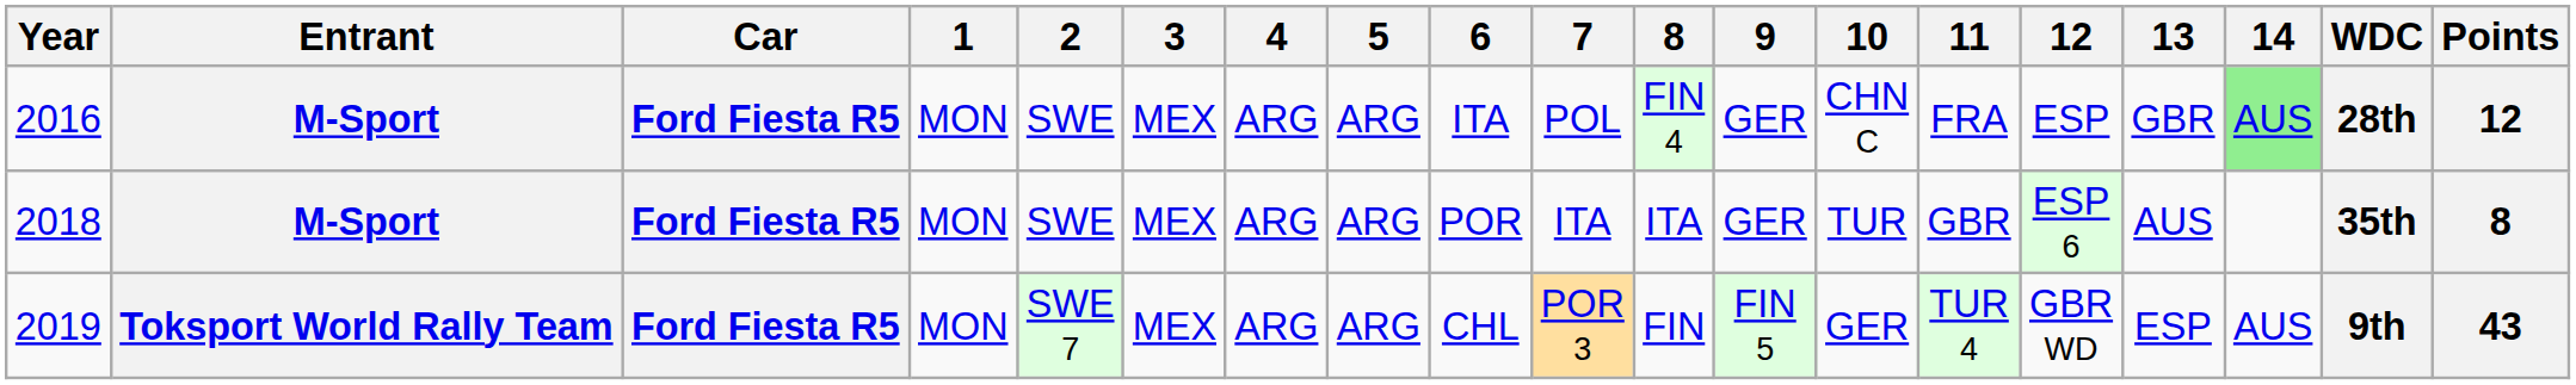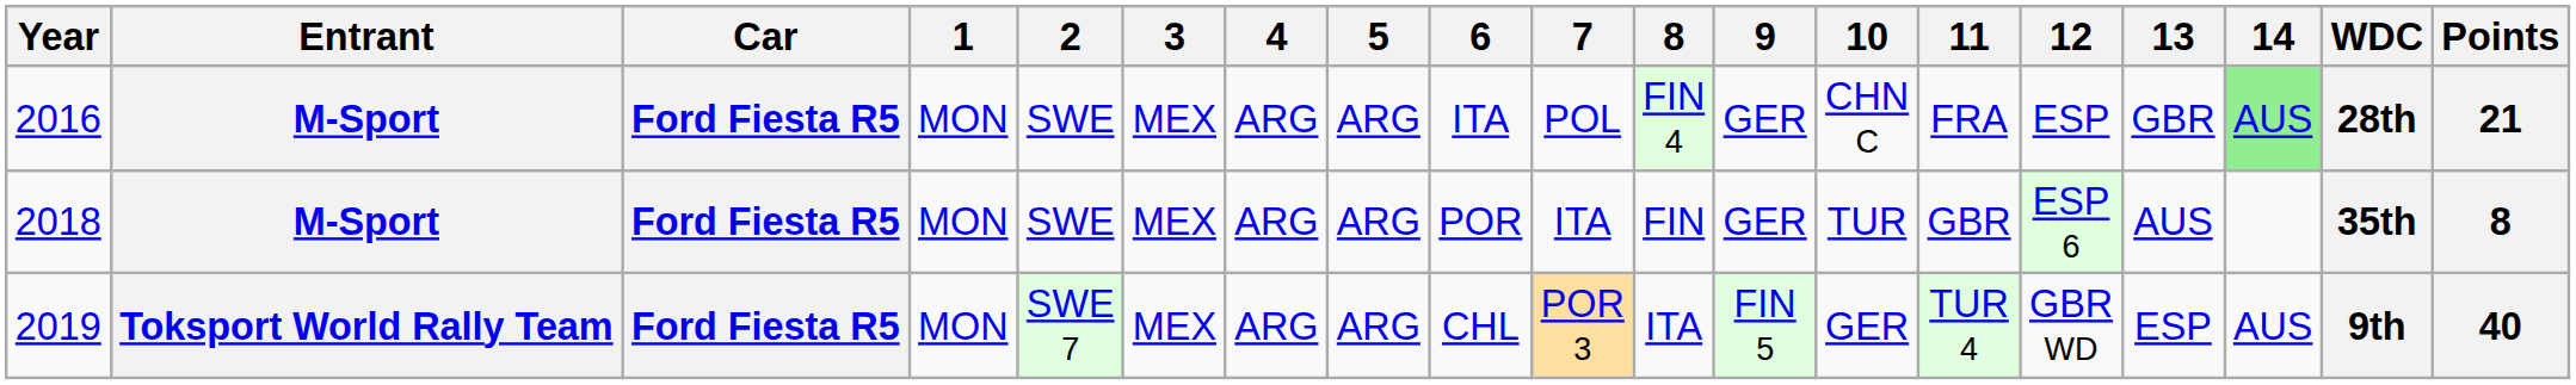 <table class="wikitable" style="text-align:center; font-size:85%">
 <tr>
 <th>Year</th>
 <th>Entrant</th>
 <th>Car</th>
 <th>1</th>
 <th>2</th>
 <th>3</th>
 <th>4</th>
 <th>5</th>
 <th>6</th>
 <th>7</th>
 <th>8</th>
 <th>9</th>
 <th>10</th>
 <th>11</th>
 <th>12</th>
 <th>13</th>
 <th>14</th>
 <th>WDC</th>
 <th>Points</th>
 </tr>
 <tr>
 <td><a href='#'>2016</a></td>
 <th nowrap><a href='#'>M-Sport</a></th>
 <th nowrap><a href='#'>Ford Fiesta R5</a></th>
 <td><a href='#'>MON</a></td>
 <td><a href='#'>SWE</a></td>
 <td><a href='#'>MEX</a></td>
 <td><a href='#'>ARG</a></td>
 <td><a href='#'>ARG</a></td>
 <td><a href='#'>ITA</a></td>
 <td><a href='#'>POL</a></td>
 <td style="background:#DFFFDF;"><a href='#'>FIN</a><br><small>4</small></td>
 <td><a href='#'>GER</a></td>
 <td><a href='#'>CHN</a><br><small>C</small></td>
 <td><a href='#'>FRA</a></td>
 <td><a href='#'>ESP</a></td>
 <td><a href='#'>GBR</a></td>
 <td style="background: lightgreen;"><a href='#'>AUS</a></td>
 <th>28th</th>
-<th>12</th>
+<th>21</th>
 </tr>
 <tr>
 <td><a href='#'>2018</a></td>
 <th nowrap><a href='#'>M-Sport</a></th>
 <th nowrap><a href='#'>Ford Fiesta R5</a></th>
 <td><a href='#'>MON</a></td>
 <td><a href='#'>SWE</a></td>
 <td><a href='#'>MEX</a></td>
 <td><a href='#'>ARG</a></td>
 <td><a href='#'>ARG</a></td>
 <td><a href='#'>POR</a></td>
 <td><a href='#'>ITA</a></td>
-<td><a href='#'>ITA</a></td>
+<td><a href='#'>FIN</a></td>
 <td><a href='#'>GER</a></td>
 <td><a href='#'>TUR</a></td>
 <td><a href='#'>GBR</a></td>
 <td style="background:#DFFFDF;"><a href='#'>ESP</a><br><small>6</small></td>
 <td><a href='#'>AUS</a></td>
 <td></td>
 <th>35th</th>
 <th>8</th>
 </tr>
 <tr>
 <td><a href='#'>2019</a></td>
 <th nowrap><a href='#'>Toksport World Rally Team</a></th>
 <th nowrap><a href='#'>Ford Fiesta R5</a></th>
 <td><a href='#'>MON</a></td>
 <td style="background:#DFFFDF;"><a href='#'>SWE</a><br><small>7</small></td>
 <td><a href='#'>MEX</a></td>
 <td><a href='#'>ARG</a></td>
 <td><a href='#'>ARG</a></td>
 <td><a href='#'>CHL</a></td>
 <td style="background:#ffdf9f;"><a href='#'>POR</a><br><small>3</small></td>
-<td><a href='#'>FIN</a></td>
+<td><a href='#'>ITA</a></td>
 <td style="background:#DFFFDF;"><a href='#'>FIN</a><br><small>5</small></td>
 <td><a href='#'>GER</a></td>
 <td style="background:#DFFFDF;"><a href='#'>TUR</a><br><small>4</small></td>
 <td><a href='#'>GBR</a><br><small>WD</small></td>
 <td><a href='#'>ESP</a></td>
 <td><a href='#'>AUS</a><br></td>
 <th>9th</th>
-<th>43</th>
+<th>40</th>
 </tr>
 </table>
